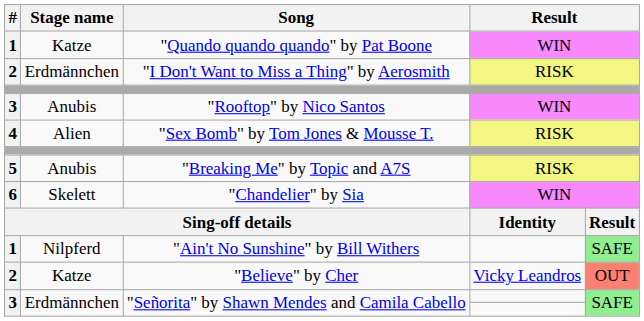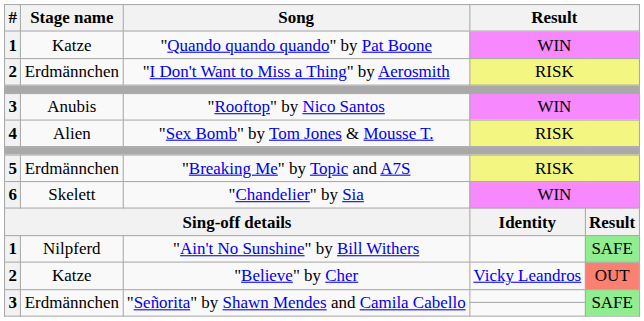 <table class="wikitable plainrowheaders" style="text-align: center;">
 <tr>
 <th>#</th>
 <th>Stage name</th>
 <th>Song</th>
 <th colspan=2>Result</th>
 </tr>
 <tr>
 <th>1</th>
 <td>Katze</td>
 <td>"<a href='#'>Quando quando quando</a>" by <a href='#'>Pat Boone</a></td>
 <td colspan=2 bgcolor=#F888FD>WIN</td>
 </tr>
 <tr>
 <th>2</th>
 <td>Erdmännchen</td>
 <td>"<a href='#'>I Don't Want to Miss a Thing</a>" by <a href='#'>Aerosmith</a></td>
 <td colspan=2 bgcolor="#F3F781">RISK</td>
 </tr>
 <tr>
 <td colspan="5" style="background:darkgray"></td>
 </tr>
 <tr>
 <th>3</th>
 <td>Anubis</td>
 <td>"<a href='#'>Rooftop</a>" by <a href='#'>Nico Santos</a></td>
 <td colspan=2 bgcolor=#F888FD>WIN</td>
 </tr>
 <tr>
 <th>4</th>
 <td>Alien</td>
 <td>"<a href='#'>Sex Bomb</a>" by <a href='#'>Tom Jones</a> & <a href='#'>Mousse T.</a></td>
 <td colspan=2 bgcolor="#F3F781">RISK</td>
 </tr>
 <tr>
 <td colspan="5" style="background:darkgray"></td>
 </tr>
 <tr>
 <th>5</th>
-<td>Anubis</td>
+<td>Erdmännchen</td>
 <td>"<a href='#'>Breaking Me</a>" by <a href='#'>Topic</a> and <a href='#'>A7S</a></td>
 <td colspan=2 bgcolor="#F3F781">RISK</td>
 </tr>
 <tr>
 <th>6</th>
 <td>Skelett</td>
 <td>"<a href='#'>Chandelier</a>" by <a href='#'>Sia</a></td>
 <td colspan=2 bgcolor=#F888FD>WIN</td>
 </tr>
 <tr>
 <th colspan="3">Sing-off details</th>
 <th>Identity</th>
 <th>Result</th>
 </tr>
 <tr>
 <th>1</th>
 <td>Nilpferd</td>
 <td>"<a href='#'>Ain't No Sunshine</a>" by <a href='#'>Bill Withers</a></td>
 <td></td>
 <td bgcolor=lightgreen>SAFE</td>
 </tr>
 <tr>
 <th>2</th>
 <td>Katze</td>
 <td>"<a href='#'>Believe</a>" by <a href='#'>Cher</a></td>
 <td><a href='#'>Vicky Leandros</a></td>
 <td bgcolor=salmon>OUT</td>
 </tr>
 <tr>
 <th rowspan=2>3</th>
 <td rowspan=2>Erdmännchen</td>
 <td rowspan=2>"<a href='#'>Señorita</a>" by <a href='#'>Shawn Mendes</a> and <a href='#'>Camila Cabello</a></td>
 <td></td>
 <td rowspan=2 bgcolor=lightgreen>SAFE</td>
 </tr>
 <tr>
 <td></td>
 </tr>
 </table>
